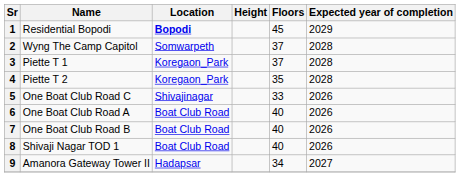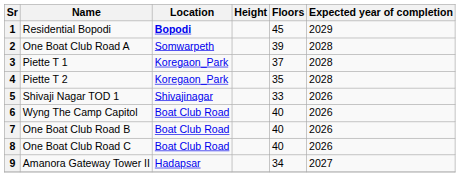 <table class="wikitable sortable">
 <tr>
 <th>Sr</th>
 <th>Name</th>
 <th>Location</th>
 <th>Height</th>
 <th>Floors</th>
 <th>Expected year of completion</th>
 </tr>
 <tr>
 <th>1</th>
 <td>Residential Bopodi</td>
 <td><strong><a href='#'>Bopodi</a></strong></td>
 <td></td>
 <td>45</td>
 <td>2029</td>
 </tr>
 <tr>
 <th>2</th>
-<td>Wyng The Camp Capitol</td>
+<td>One Boat Club Road A</td>
 <td><a href='#'>Somwarpeth</a></td>
 <td></td>
-<td>37</td>
+<td>39</td>
 <td>2028</td>
 </tr>
 <tr>
 <th>3</th>
 <td>Piette T 1</td>
 <td><a href='#'>Koregaon_Park</a></td>
 <td></td>
 <td>37</td>
 <td>2028</td>
 </tr>
 <tr>
 <th>4</th>
 <td>Piette T 2</td>
 <td><a href='#'>Koregaon_Park</a></td>
 <td></td>
 <td>35</td>
 <td>2028</td>
 </tr>
 <tr>
 <th>5</th>
-<td>One Boat Club Road C</td>
+<td>Shivaji Nagar TOD 1</td>
 <td><a href='#'>Shivajinagar</a></td>
 <td></td>
 <td>33</td>
 <td>2026</td>
 </tr>
 <tr>
 <th>6</th>
-<td>One Boat Club Road A</td>
+<td>Wyng The Camp Capitol</td>
 <td><a href='#'>Boat Club Road</a></td>
 <td></td>
 <td>40</td>
 <td>2026</td>
 </tr>
 <tr>
 <th>7</th>
 <td>One Boat Club Road B</td>
 <td><a href='#'>Boat Club Road</a></td>
 <td></td>
 <td>40</td>
 <td>2026</td>
 </tr>
 <tr>
 <th>8</th>
-<td>Shivaji Nagar TOD 1</td>
+<td>One Boat Club Road C</td>
 <td><a href='#'>Boat Club Road</a></td>
 <td></td>
 <td>40</td>
 <td>2026</td>
 </tr>
 <tr>
 <th>9</th>
 <td>Amanora Gateway Tower II</td>
 <td><a href='#'>Hadapsar</a></td>
 <td></td>
 <td>34</td>
 <td>2027</td>
 </tr>
 <tr>
 </tr>
 </table>
